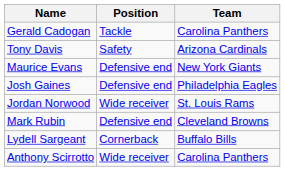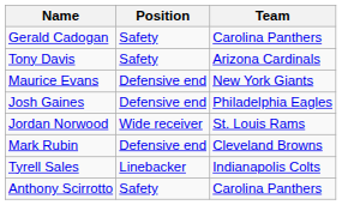 <table class="wikitable">
 <tr>
 <th>Name</th>
 <th>Position</th>
 <th>Team</th>
 </tr>
 <tr>
 <td><a href='#'>Gerald Cadogan</a></td>
-<td><a href='#'>Tackle</a></td>
+<td><a href='#'>Safety</a></td>
 <td><a href='#'>Carolina Panthers</a></td>
 </tr>
 <tr>
 <td><a href='#'>Tony Davis</a></td>
 <td><a href='#'>Safety</a></td>
 <td><a href='#'>Arizona Cardinals</a></td>
 </tr>
 <tr>
 <td><a href='#'>Maurice Evans</a></td>
 <td><a href='#'>Defensive end</a></td>
 <td><a href='#'>New York Giants</a></td>
 </tr>
 <tr>
 <td><a href='#'>Josh Gaines</a></td>
 <td><a href='#'>Defensive end</a></td>
 <td><a href='#'>Philadelphia Eagles</a></td>
 </tr>
 <tr>
 <td><a href='#'>Jordan Norwood</a></td>
 <td><a href='#'>Wide receiver</a></td>
 <td><a href='#'>St. Louis Rams</a></td>
 </tr>
 <tr>
 <td><a href='#'>Mark Rubin</a></td>
 <td><a href='#'>Defensive end</a></td>
 <td><a href='#'>Cleveland Browns</a></td>
 </tr>
 <tr>
-<td><a href='#'>Lydell Sargeant</a></td>
-<td><a href='#'>Cornerback</a></td>
-<td><a href='#'>Buffalo Bills</a></td>
+<td><a href='#'>Tyrell Sales</a></td>
+<td><a href='#'>Linebacker</a></td>
+<td><a href='#'>Indianapolis Colts</a></td>
 </tr>
 <tr>
 <td><a href='#'>Anthony Scirrotto</a></td>
-<td><a href='#'>Wide receiver</a></td>
+<td><a href='#'>Safety</a></td>
 <td><a href='#'>Carolina Panthers</a></td>
 </tr>
 </table>
